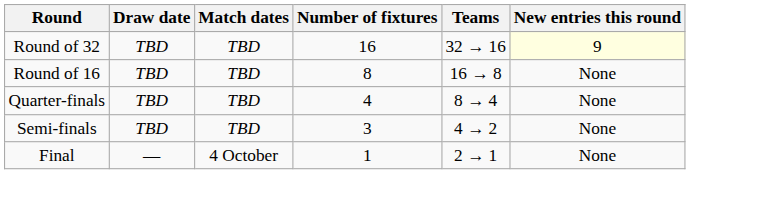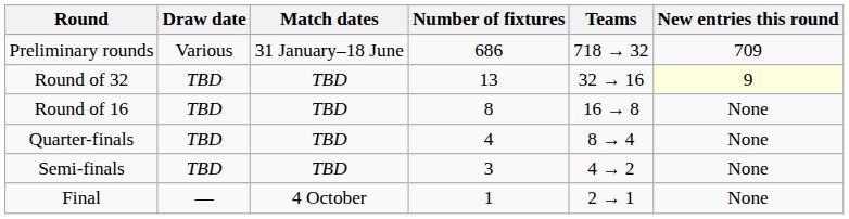 <table class="wikitable" style="text-align:center">
 <tr>
 <th>Round</th>
 <th>Draw date</th>
 <th>Match dates</th>
 <th>Number of fixtures</th>
 <th>Teams</th>
 <th>New entries this round</th>
 </tr>
 <tr>
+<td>Preliminary rounds</td>
+<td>Various</td>
+<td>31 January–18 June</td>
+<td>686</td>
+<td>718 → 32</td>
+<td>709</td>
+</tr>
+<tr>
 <td>Round of 32</td>
 <td><em>TBD</em></td>
 <td><em>TBD</em></td>
-<td>16</td>
+<td>13</td>
 <td>32 → 16</td>
 <td style="background: lightyellow;">9</td>
 </tr>
 <tr>
 <td>Round of 16</td>
 <td><em>TBD</em></td>
 <td><em>TBD</em></td>
 <td>8</td>
 <td>16 → 8</td>
 <td>None</td>
 </tr>
 <tr>
 <td>Quarter-finals</td>
 <td><em>TBD</em></td>
 <td><em>TBD</em></td>
 <td>4</td>
 <td>8 → 4</td>
 <td>None</td>
 </tr>
 <tr>
 <td>Semi-finals</td>
 <td><em>TBD</em></td>
 <td><em>TBD</em></td>
 <td>3</td>
 <td>4 → 2</td>
 <td>None</td>
 </tr>
 <tr>
 <td>Final</td>
 <td>—</td>
 <td>4 October</td>
 <td>1</td>
 <td>2 → 1</td>
 <td>None</td>
 </tr>
 </table>
